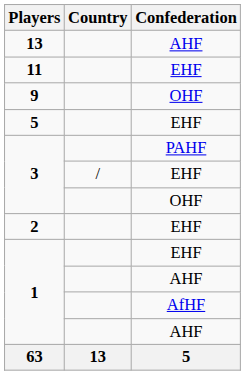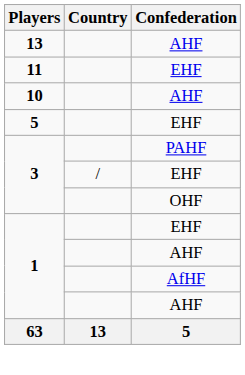 <table class="wikitable sortable" style="text-align:center;">
 <tr>
 <th>Players</th>
 <th>Country</th>
 <th>Confederation</th>
 </tr>
 <tr>
 <td><strong>13</strong></td>
 <td></td>
 <td><a href='#'>AHF</a></td>
 </tr>
 <tr>
 <td><strong>11</strong></td>
 <td></td>
 <td><a href='#'>EHF</a></td>
 </tr>
 <tr>
-<td><strong>9</strong></td>
+<td><strong>10</strong></td>
 <td></td>
-<td><a href='#'>OHF</a></td>
+<td><a href='#'>AHF</a></td>
 </tr>
 <tr>
 <td><strong>5</strong></td>
 <td></td>
 <td>EHF</td>
 </tr>
 <tr>
 <td rowspan="3"><strong>3</strong></td>
 <td></td>
 <td><a href='#'>PAHF</a></td>
 </tr>
 <tr>
 <td> / </td>
 <td>EHF</td>
 </tr>
 <tr>
 <td></td>
 <td>OHF</td>
-</tr>
-<tr>
-<td><strong>2</strong></td>
-<td></td>
-<td>EHF</td>
 </tr>
 <tr>
 <td rowspan="4"><strong>1</strong></td>
 <td></td>
 <td>EHF</td>
 </tr>
 <tr>
 <td></td>
 <td>AHF</td>
 </tr>
 <tr>
 <td></td>
 <td><a href='#'>AfHF</a></td>
 </tr>
 <tr>
 <td></td>
 <td>AHF</td>
 </tr>
 <tr>
 <th>63</th>
 <th>13</th>
 <th>5</th>
 </tr>
 </table>
